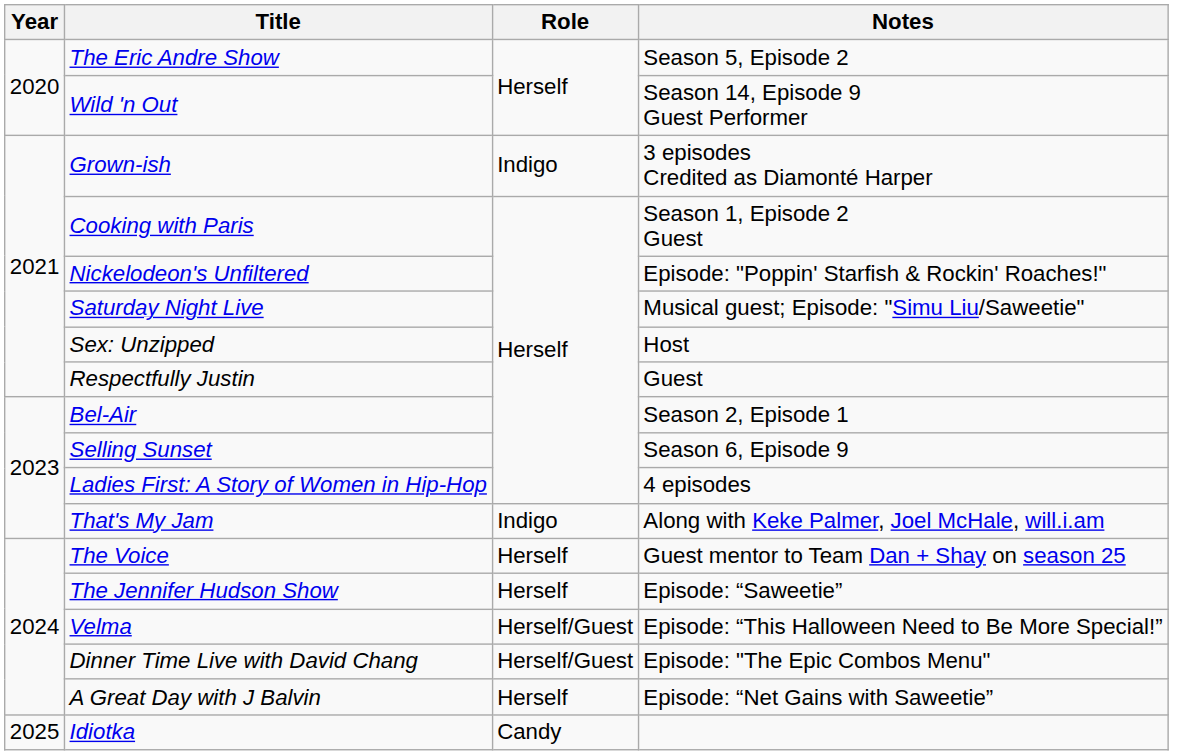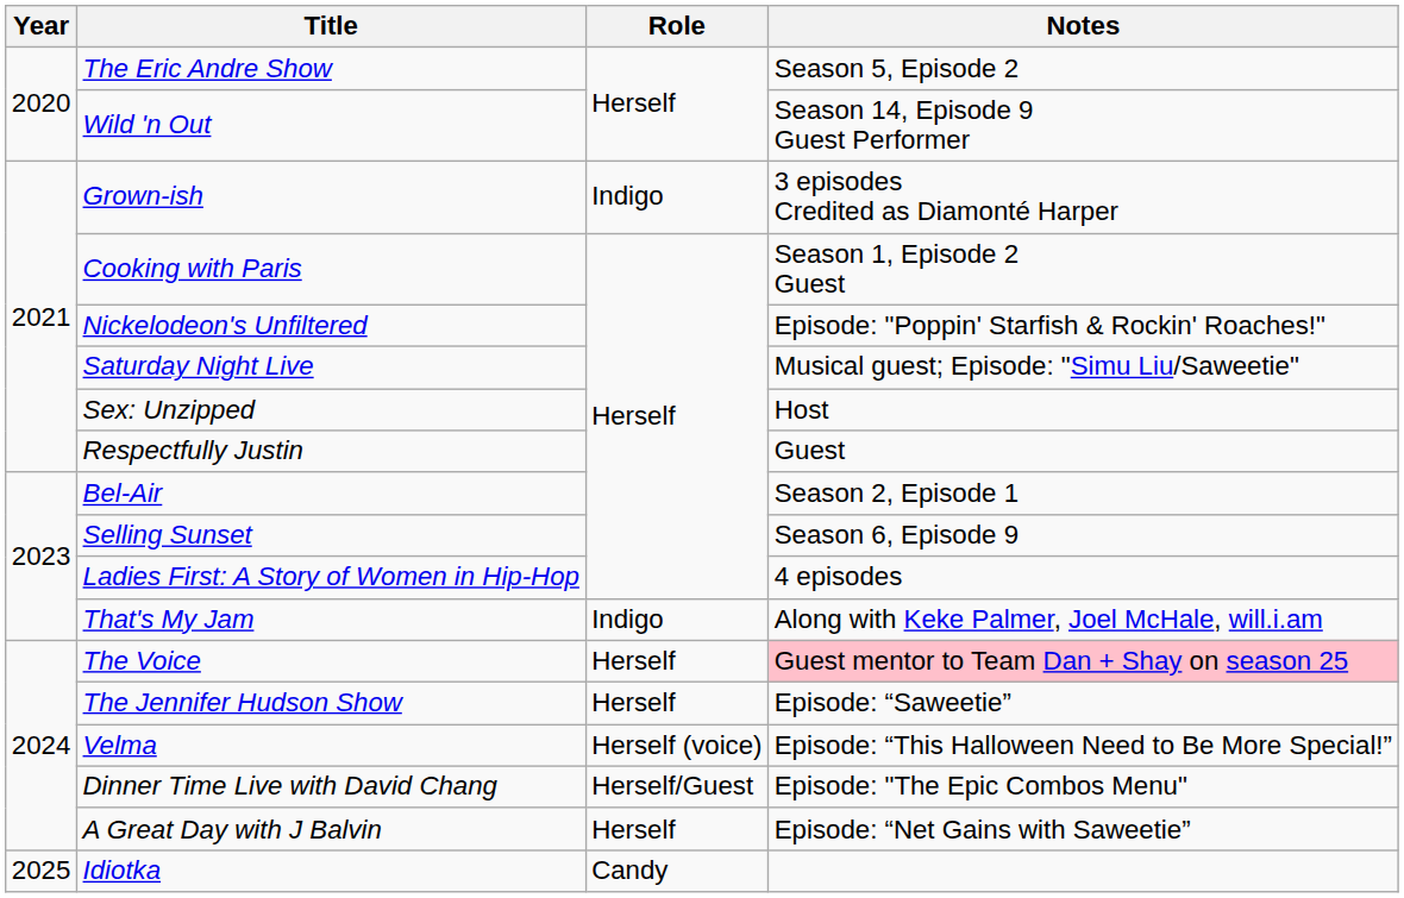 <table class="wikitable sortable">
 <tr>
 <th>Year</th>
 <th>Title</th>
 <th>Role</th>
 <th class="unsortable">Notes</th>
 </tr>
 <tr>
 <td rowspan="2">2020</td>
 <td><em><a href='#'>The Eric Andre Show</a></em></td>
 <td rowspan="2">Herself</td>
 <td>Season 5, Episode 2</td>
 </tr>
 <tr>
 <td><em><a href='#'>Wild 'n Out</a></em></td>
 <td>Season 14, Episode 9 <br> Guest Performer</td>
 </tr>
 <tr>
 <td rowspan="6">2021</td>
 <td><em><a href='#'>Grown-ish</a></em></td>
 <td>Indigo</td>
 <td>3 episodes <br> Credited as Diamonté Harper</td>
 </tr>
 <tr>
 <td><em><a href='#'>Cooking with Paris</a></em></td>
 <td rowspan="8">Herself</td>
 <td>Season 1, Episode 2 <br> Guest</td>
 </tr>
 <tr>
 <td><em><a href='#'>Nickelodeon's Unfiltered</a></em></td>
 <td>Episode: "Poppin' Starfish & Rockin' Roaches!"</td>
 </tr>
 <tr>
 <td><em><a href='#'>Saturday Night Live</a></em></td>
 <td>Musical guest; Episode: "<a href='#'>Simu Liu</a>/Saweetie"</td>
 </tr>
 <tr>
 <td><em>Sex: Unzipped</em></td>
 <td>Host</td>
 </tr>
 <tr>
 <td><em>Respectfully Justin</em></td>
 <td>Guest</td>
 </tr>
 <tr>
 <td rowspan="4">2023</td>
 <td><em><a href='#'>Bel-Air</a></em></td>
 <td>Season 2, Episode 1</td>
 </tr>
 <tr>
 <td><em><a href='#'>Selling Sunset</a></em></td>
 <td>Season 6, Episode 9</td>
 </tr>
 <tr>
 <td><em><a href='#'>Ladies First: A Story of Women in Hip-Hop</a></em></td>
 <td>4 episodes</td>
 </tr>
 <tr>
 <td><em><a href='#'>That's My Jam</a></em></td>
 <td>Indigo</td>
 <td>Along with <a href='#'>Keke Palmer</a>, <a href='#'>Joel McHale</a>, <a href='#'>will.i.am</a></td>
 </tr>
 <tr>
 <td rowspan="5">2024</td>
 <td><em><a href='#'>The Voice</a></em></td>
 <td>Herself</td>
-<td>Guest mentor to Team <a href='#'>Dan + Shay</a> on <a href='#'>season 25</a></td>
+<td style="background: pink;">Guest mentor to Team <a href='#'>Dan + Shay</a> on <a href='#'>season 25</a></td>
 </tr>
 <tr>
 <td><em><a href='#'>The Jennifer Hudson Show</a></em></td>
 <td>Herself</td>
 <td>Episode: “Saweetie”</td>
 </tr>
 <tr>
 <td><em><a href='#'>Velma</a></em></td>
-<td>Herself/Guest</td>
+<td>Herself (voice)</td>
 <td>Episode: “This Halloween Need to Be More Special!”</td>
 </tr>
 <tr>
 <td><em>Dinner Time Live with David Chang</em></td>
 <td>Herself/Guest</td>
 <td>Episode: "The Epic Combos Menu"</td>
 </tr>
 <tr>
 <td><em>A Great Day with J Balvin</em></td>
 <td>Herself</td>
 <td>Episode: “Net Gains with Saweetie”</td>
 </tr>
 <tr>
 <td>2025</td>
 <td><em><a href='#'>Idiotka</a></em></td>
 <td>Candy</td>
 <td></td>
 </tr>
 </table>
